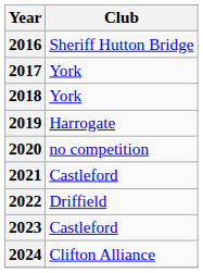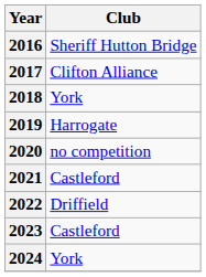 <table class="wikitable">
 <tr>
 <th>Year</th>
 <th>Club</th>
 </tr>
 <tr>
 <th scope="row">2016</th>
 <td><a href='#'>Sheriff Hutton Bridge</a></td>
 </tr>
 <tr>
 <th scope="row">2017</th>
-<td><a href='#'>York</a></td>
+<td><a href='#'>Clifton Alliance</a></td>
 </tr>
 <tr>
 <th scope="row">2018</th>
 <td><a href='#'>York</a></td>
 </tr>
 <tr>
 <th scope="row">2019</th>
 <td><a href='#'>Harrogate</a></td>
 </tr>
 <tr>
 <th scope="row">2020</th>
 <td><a href='#'>no competition</a></td>
 </tr>
 <tr>
 <th scope="row">2021</th>
 <td><a href='#'>Castleford</a></td>
 </tr>
 <tr>
 <th scope="row">2022</th>
 <td><a href='#'>Driffield</a></td>
 </tr>
 <tr>
 <th scope="row">2023</th>
 <td><a href='#'>Castleford</a></td>
 </tr>
 <tr>
 <th scope="row">2024</th>
-<td><a href='#'>Clifton Alliance</a></td>
+<td><a href='#'>York</a></td>
 </tr>
 <tr>
 </tr>
 </table>
